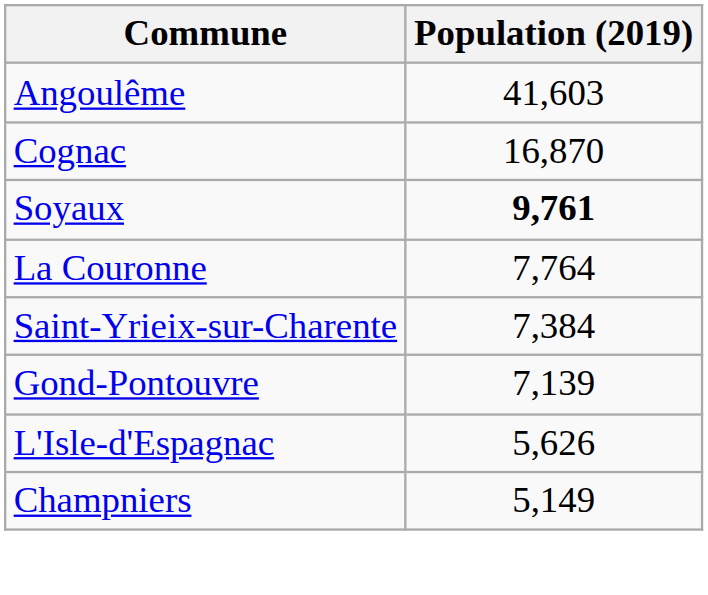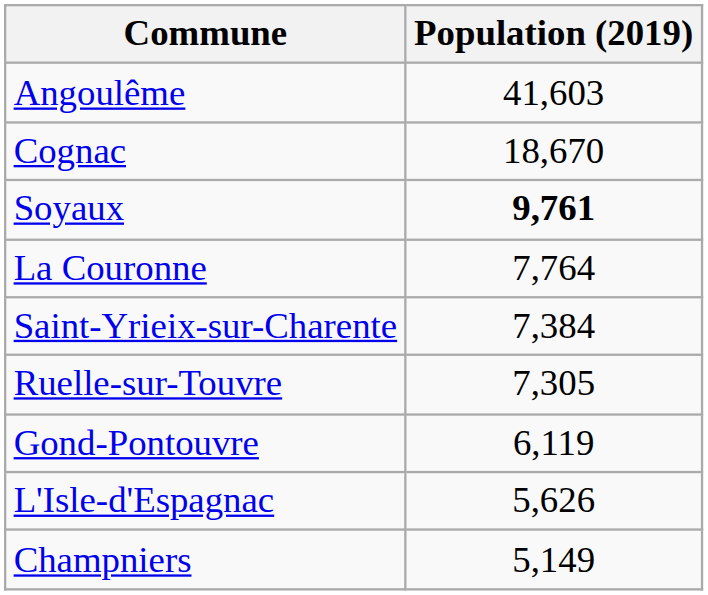 <table class=wikitable>
 <tr>
 <th>Commune</th>
 <th>Population (2019)</th>
 </tr>
 <tr>
 <td><a href='#'>Angoulême</a></td>
 <td style="text-align: center;">41,603</td>
 </tr>
 <tr>
 <td><a href='#'>Cognac</a></td>
-<td style="text-align: center;">16,870</td>
+<td style="text-align: center;">18,670</td>
 </tr>
 <tr>
 <td><a href='#'>Soyaux</a></td>
 <td style="text-align: center;"><strong>9,761</strong></td>
 </tr>
 <tr>
 <td><a href='#'>La Couronne</a></td>
 <td style="text-align: center;">7,764</td>
 </tr>
 <tr>
 <td><a href='#'>Saint-Yrieix-sur-Charente</a></td>
 <td style="text-align: center;">7,384</td>
 </tr>
 <tr>
+<td><a href='#'>Ruelle-sur-Touvre</a></td>
+<td style="text-align: center;">7,305</td>
+</tr>
+<tr>
 <td><a href='#'>Gond-Pontouvre</a></td>
-<td style="text-align: center;">7,139</td>
+<td style="text-align: center;">6,119</td>
 </tr>
 <tr>
 <td><a href='#'>L'Isle-d'Espagnac</a></td>
 <td style="text-align: center;">5,626</td>
 </tr>
 <tr>
 <td><a href='#'>Champniers</a></td>
 <td style="text-align: center;">5,149</td>
 </tr>
 </table>
